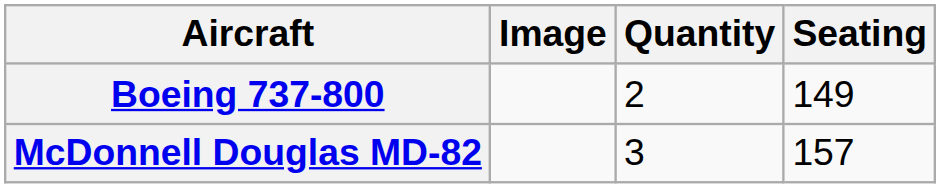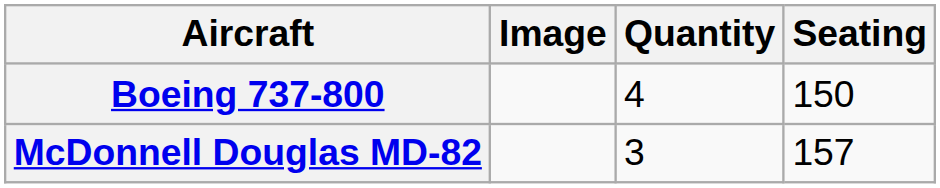 <table class="wikitable plainrowheaders sortable">
 <tr>
 <th scope=col>Aircraft</th>
 <th scope=col>Image</th>
 <th scope=col>Quantity</th>
 <th scope=col>Seating</th>
 </tr>
 <tr>
 <th scope=row><a href='#'>Boeing 737-800</a></th>
 <td></td>
-<td>2</td>
-<td>149</td>
+<td>4</td>
+<td>150</td>
 </tr>
 <tr>
 <th scope=row><a href='#'>McDonnell Douglas MD-82</a></th>
 <td></td>
 <td>3</td>
 <td>157</td>
 </tr>
 </table>
